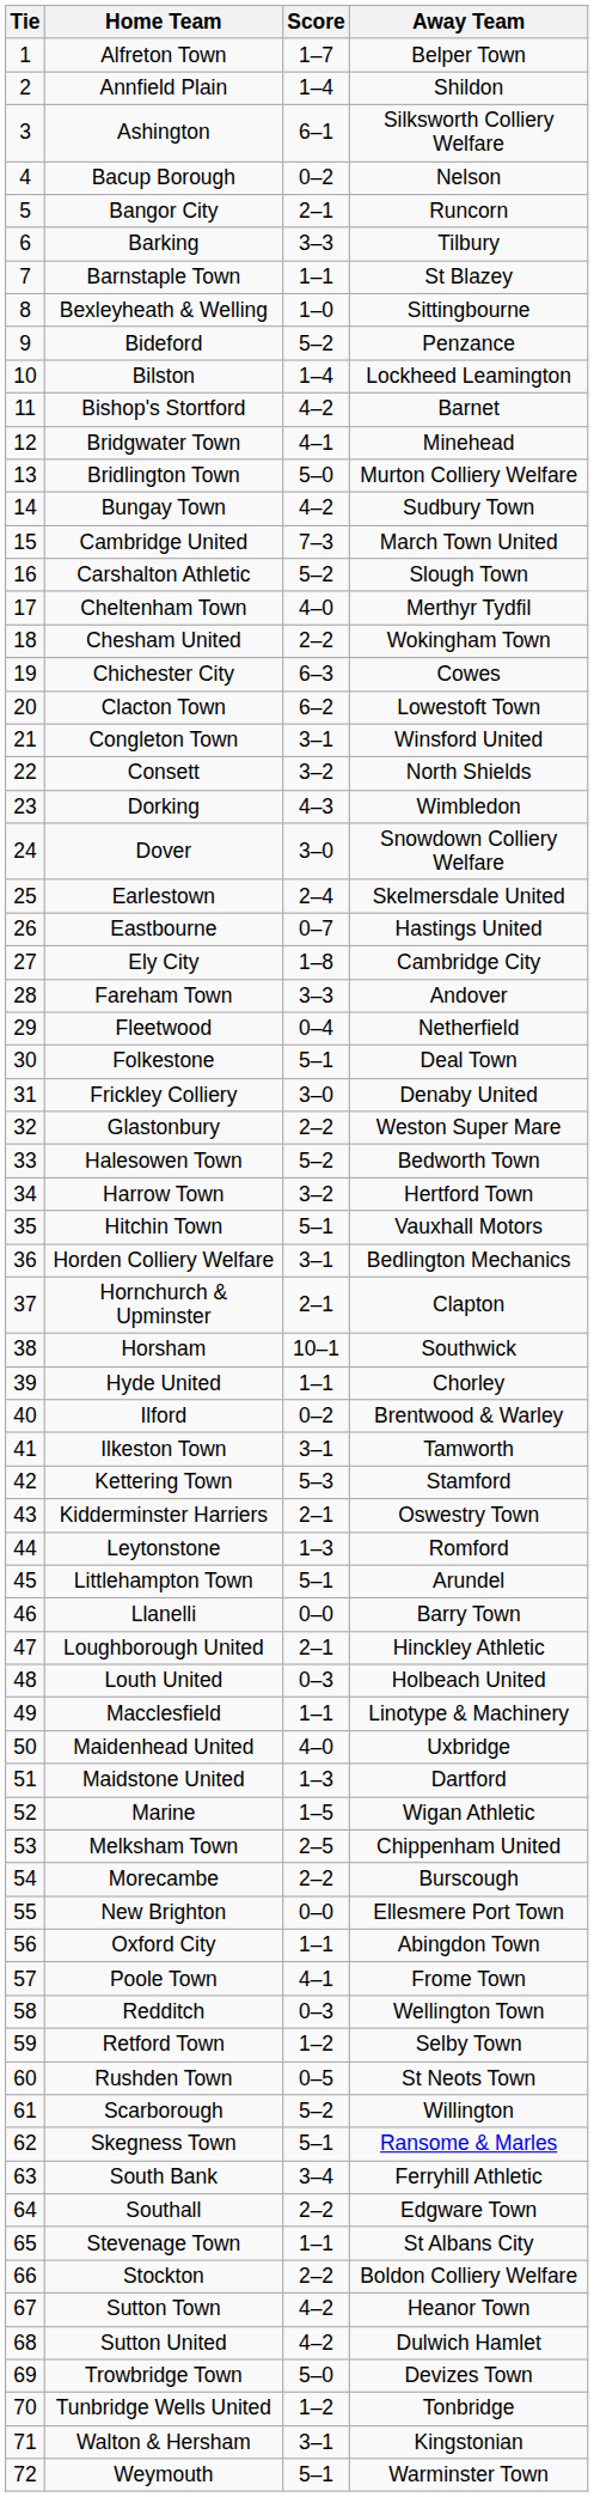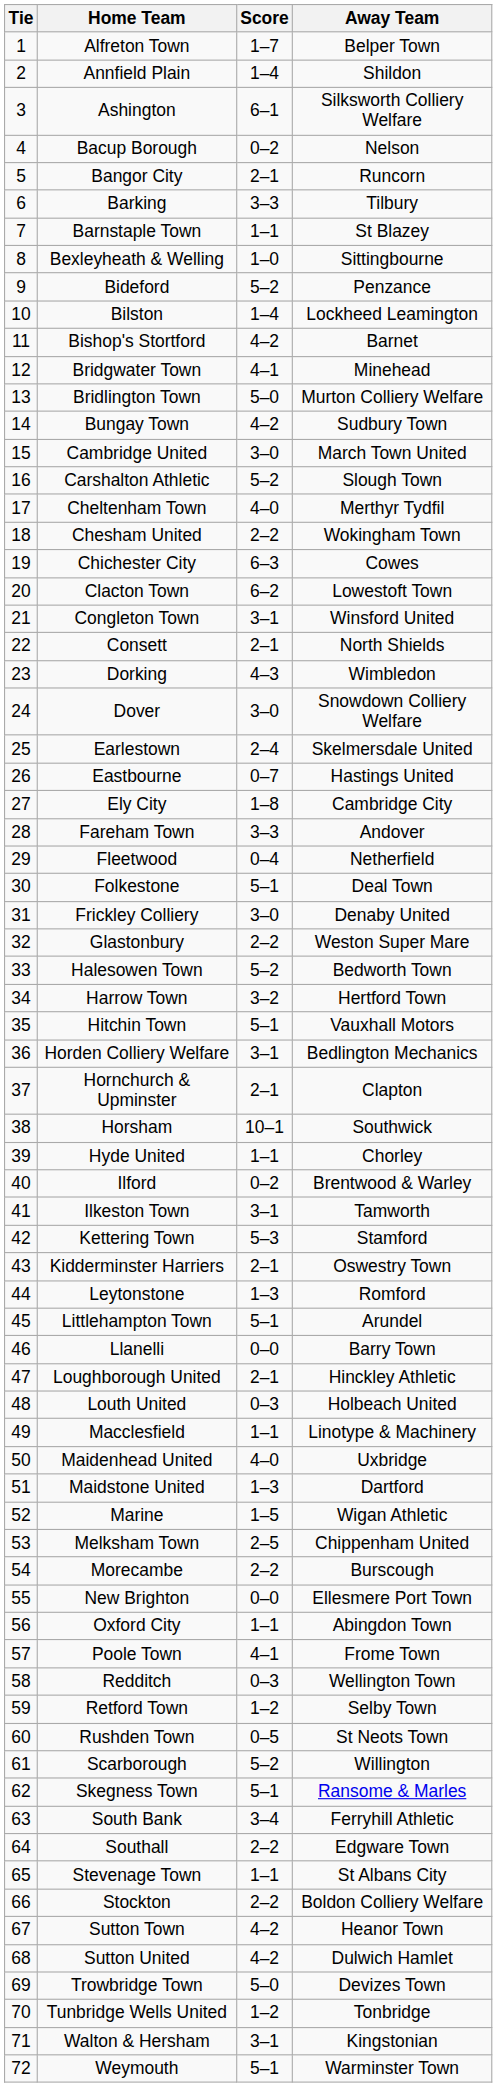 <table class="wikitable" style="text-align:center;">
 <tr>
 <th width=20>Tie</th>
 <th width=175>Home Team</th>
 <th width=20>Score</th>
 <th width=175>Away Team</th>
 </tr>
 <tr>
 <td>1</td>
 <td>Alfreton Town</td>
 <td>1–7</td>
 <td>Belper Town</td>
 </tr>
 <tr>
 <td>2</td>
 <td>Annfield Plain</td>
 <td>1–4</td>
 <td>Shildon</td>
 </tr>
 <tr>
 <td>3</td>
 <td>Ashington</td>
 <td>6–1</td>
 <td>Silksworth Colliery Welfare</td>
 </tr>
 <tr>
 <td>4</td>
 <td>Bacup Borough</td>
 <td>0–2</td>
 <td>Nelson</td>
 </tr>
 <tr>
 <td>5</td>
 <td>Bangor City</td>
 <td>2–1</td>
 <td>Runcorn</td>
 </tr>
 <tr>
 <td>6</td>
 <td>Barking</td>
 <td>3–3</td>
 <td>Tilbury</td>
 </tr>
 <tr>
 <td>7</td>
 <td>Barnstaple Town</td>
 <td>1–1</td>
 <td>St Blazey</td>
 </tr>
 <tr>
 <td>8</td>
 <td>Bexleyheath & Welling</td>
 <td>1–0</td>
 <td>Sittingbourne</td>
 </tr>
 <tr>
 <td>9</td>
 <td>Bideford</td>
 <td>5–2</td>
 <td>Penzance</td>
 </tr>
 <tr>
 <td>10</td>
 <td>Bilston</td>
 <td>1–4</td>
 <td>Lockheed Leamington</td>
 </tr>
 <tr>
 <td>11</td>
 <td>Bishop's Stortford</td>
 <td>4–2</td>
 <td>Barnet</td>
 </tr>
 <tr>
 <td>12</td>
 <td>Bridgwater Town</td>
 <td>4–1</td>
 <td>Minehead</td>
 </tr>
 <tr>
 <td>13</td>
 <td>Bridlington Town</td>
 <td>5–0</td>
 <td>Murton Colliery Welfare</td>
 </tr>
 <tr>
 <td>14</td>
 <td>Bungay Town</td>
 <td>4–2</td>
 <td>Sudbury Town</td>
 </tr>
 <tr>
 <td>15</td>
 <td>Cambridge United</td>
-<td>7–3</td>
+<td>3–0</td>
 <td>March Town United</td>
 </tr>
 <tr>
 <td>16</td>
 <td>Carshalton Athletic</td>
 <td>5–2</td>
 <td>Slough Town</td>
 </tr>
 <tr>
 <td>17</td>
 <td>Cheltenham Town</td>
 <td>4–0</td>
 <td>Merthyr Tydfil</td>
 </tr>
 <tr>
 <td>18</td>
 <td>Chesham United</td>
 <td>2–2</td>
 <td>Wokingham Town</td>
 </tr>
 <tr>
 <td>19</td>
 <td>Chichester City</td>
 <td>6–3</td>
 <td>Cowes</td>
 </tr>
 <tr>
 <td>20</td>
 <td>Clacton Town</td>
 <td>6–2</td>
 <td>Lowestoft Town</td>
 </tr>
 <tr>
 <td>21</td>
 <td>Congleton Town</td>
 <td>3–1</td>
 <td>Winsford United</td>
 </tr>
 <tr>
 <td>22</td>
 <td>Consett</td>
-<td>3–2</td>
+<td>2–1</td>
 <td>North Shields</td>
 </tr>
 <tr>
 <td>23</td>
 <td>Dorking</td>
 <td>4–3</td>
 <td>Wimbledon</td>
 </tr>
 <tr>
 <td>24</td>
 <td>Dover</td>
 <td>3–0</td>
 <td>Snowdown Colliery Welfare</td>
 </tr>
 <tr>
 <td>25</td>
 <td>Earlestown</td>
 <td>2–4</td>
 <td>Skelmersdale United</td>
 </tr>
 <tr>
 <td>26</td>
 <td>Eastbourne</td>
 <td>0–7</td>
 <td>Hastings United</td>
 </tr>
 <tr>
 <td>27</td>
 <td>Ely City</td>
 <td>1–8</td>
 <td>Cambridge City</td>
 </tr>
 <tr>
 <td>28</td>
 <td>Fareham Town</td>
 <td>3–3</td>
 <td>Andover</td>
 </tr>
 <tr>
 <td>29</td>
 <td>Fleetwood</td>
 <td>0–4</td>
 <td>Netherfield</td>
 </tr>
 <tr>
 <td>30</td>
 <td>Folkestone</td>
 <td>5–1</td>
 <td>Deal Town</td>
 </tr>
 <tr>
 <td>31</td>
 <td>Frickley Colliery</td>
 <td>3–0</td>
 <td>Denaby United</td>
 </tr>
 <tr>
 <td>32</td>
 <td>Glastonbury</td>
 <td>2–2</td>
 <td>Weston Super Mare</td>
 </tr>
 <tr>
 <td>33</td>
 <td>Halesowen Town</td>
 <td>5–2</td>
 <td>Bedworth Town</td>
 </tr>
 <tr>
 <td>34</td>
 <td>Harrow Town</td>
 <td>3–2</td>
 <td>Hertford Town</td>
 </tr>
 <tr>
 <td>35</td>
 <td>Hitchin Town</td>
 <td>5–1</td>
 <td>Vauxhall Motors</td>
 </tr>
 <tr>
 <td>36</td>
 <td>Horden Colliery Welfare</td>
 <td>3–1</td>
 <td>Bedlington Mechanics</td>
 </tr>
 <tr>
 <td>37</td>
 <td>Hornchurch & Upminster</td>
 <td>2–1</td>
 <td>Clapton</td>
 </tr>
 <tr>
 <td>38</td>
 <td>Horsham</td>
 <td>10–1</td>
 <td>Southwick</td>
 </tr>
 <tr>
 <td>39</td>
 <td>Hyde United</td>
 <td>1–1</td>
 <td>Chorley</td>
 </tr>
 <tr>
 <td>40</td>
 <td>Ilford</td>
 <td>0–2</td>
 <td>Brentwood & Warley</td>
 </tr>
 <tr>
 <td>41</td>
 <td>Ilkeston Town</td>
 <td>3–1</td>
 <td>Tamworth</td>
 </tr>
 <tr>
 <td>42</td>
 <td>Kettering Town</td>
 <td>5–3</td>
 <td>Stamford</td>
 </tr>
 <tr>
 <td>43</td>
 <td>Kidderminster Harriers</td>
 <td>2–1</td>
 <td>Oswestry Town</td>
 </tr>
 <tr>
 <td>44</td>
 <td>Leytonstone</td>
 <td>1–3</td>
 <td>Romford</td>
 </tr>
 <tr>
 <td>45</td>
 <td>Littlehampton Town</td>
 <td>5–1</td>
 <td>Arundel</td>
 </tr>
 <tr>
 <td>46</td>
 <td>Llanelli</td>
 <td>0–0</td>
 <td>Barry Town</td>
 </tr>
 <tr>
 <td>47</td>
 <td>Loughborough United</td>
 <td>2–1</td>
 <td>Hinckley Athletic</td>
 </tr>
 <tr>
 <td>48</td>
 <td>Louth United</td>
 <td>0–3</td>
 <td>Holbeach United</td>
 </tr>
 <tr>
 <td>49</td>
 <td>Macclesfield</td>
 <td>1–1</td>
 <td>Linotype & Machinery</td>
 </tr>
 <tr>
 <td>50</td>
 <td>Maidenhead United</td>
 <td>4–0</td>
 <td>Uxbridge</td>
 </tr>
 <tr>
 <td>51</td>
 <td>Maidstone United</td>
 <td>1–3</td>
 <td>Dartford</td>
 </tr>
 <tr>
 <td>52</td>
 <td>Marine</td>
 <td>1–5</td>
 <td>Wigan Athletic</td>
 </tr>
 <tr>
 <td>53</td>
 <td>Melksham Town</td>
 <td>2–5</td>
 <td>Chippenham United</td>
 </tr>
 <tr>
 <td>54</td>
 <td>Morecambe</td>
 <td>2–2</td>
 <td>Burscough</td>
 </tr>
 <tr>
 <td>55</td>
 <td>New Brighton</td>
 <td>0–0</td>
 <td>Ellesmere Port Town</td>
 </tr>
 <tr>
 <td>56</td>
 <td>Oxford City</td>
 <td>1–1</td>
 <td>Abingdon Town</td>
 </tr>
 <tr>
 <td>57</td>
 <td>Poole Town</td>
 <td>4–1</td>
 <td>Frome Town</td>
 </tr>
 <tr>
 <td>58</td>
 <td>Redditch</td>
 <td>0–3</td>
 <td>Wellington Town</td>
 </tr>
 <tr>
 <td>59</td>
 <td>Retford Town</td>
 <td>1–2</td>
 <td>Selby Town</td>
 </tr>
 <tr>
 <td>60</td>
 <td>Rushden Town</td>
 <td>0–5</td>
 <td>St Neots Town</td>
 </tr>
 <tr>
 <td>61</td>
 <td>Scarborough</td>
 <td>5–2</td>
 <td>Willington</td>
 </tr>
 <tr>
 <td>62</td>
 <td>Skegness Town</td>
 <td>5–1</td>
 <td><a href='#'>Ransome & Marles</a></td>
 </tr>
 <tr>
 <td>63</td>
 <td>South Bank</td>
 <td>3–4</td>
 <td>Ferryhill Athletic</td>
 </tr>
 <tr>
 <td>64</td>
 <td>Southall</td>
 <td>2–2</td>
 <td>Edgware Town</td>
 </tr>
 <tr>
 <td>65</td>
 <td>Stevenage Town</td>
 <td>1–1</td>
 <td>St Albans City</td>
 </tr>
 <tr>
 <td>66</td>
 <td>Stockton</td>
 <td>2–2</td>
 <td>Boldon Colliery Welfare</td>
 </tr>
 <tr>
 <td>67</td>
 <td>Sutton Town</td>
 <td>4–2</td>
 <td>Heanor Town</td>
 </tr>
 <tr>
 <td>68</td>
 <td>Sutton United</td>
 <td>4–2</td>
 <td>Dulwich Hamlet</td>
 </tr>
 <tr>
 <td>69</td>
 <td>Trowbridge Town</td>
 <td>5–0</td>
 <td>Devizes Town</td>
 </tr>
 <tr>
 <td>70</td>
 <td>Tunbridge Wells United</td>
 <td>1–2</td>
 <td>Tonbridge</td>
 </tr>
 <tr>
 <td>71</td>
 <td>Walton & Hersham</td>
 <td>3–1</td>
 <td>Kingstonian</td>
 </tr>
 <tr>
 <td>72</td>
 <td>Weymouth</td>
 <td>5–1</td>
 <td>Warminster Town</td>
 </tr>
 </table>
